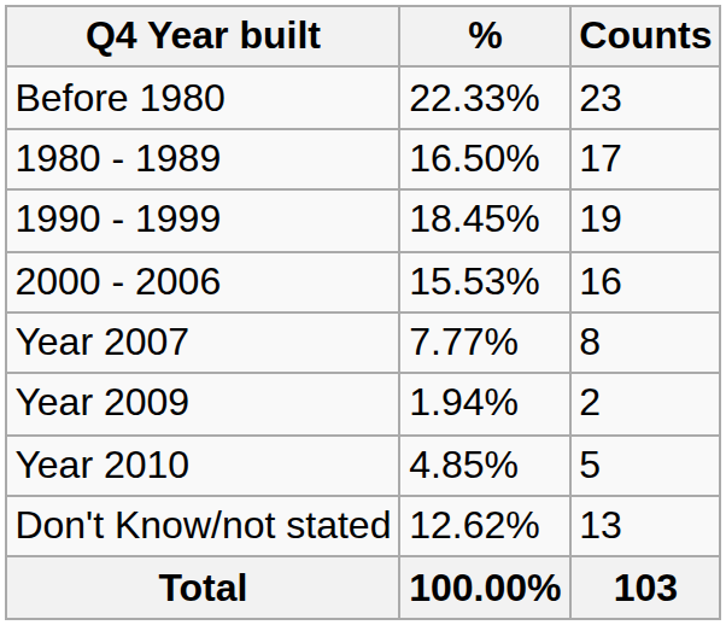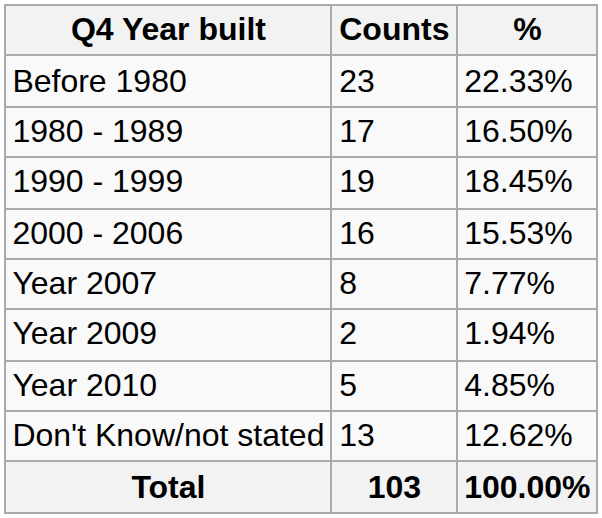 <table class="wikitable sortable">
 <tr>
 <th>Q4 Year built</th>
+<th>Counts</th>
 <th>%</th>
-<th>Counts</th>
 </tr>
 <tr>
 <td>Before 1980</td>
+<td>23</td>
 <td>22.33%</td>
-<td>23</td>
 </tr>
 <tr>
 <td>1980 - 1989</td>
+<td>17</td>
 <td>16.50%</td>
-<td>17</td>
 </tr>
 <tr>
 <td>1990 - 1999</td>
+<td>19</td>
 <td>18.45%</td>
-<td>19</td>
 </tr>
 <tr>
 <td>2000 - 2006</td>
+<td>16</td>
 <td>15.53%</td>
-<td>16</td>
 </tr>
 <tr>
 <td>Year 2007</td>
+<td>8</td>
 <td>7.77%</td>
-<td>8</td>
 </tr>
 <tr>
 <td>Year 2009</td>
+<td>2</td>
 <td>1.94%</td>
-<td>2</td>
 </tr>
 <tr>
 <td>Year 2010</td>
+<td>5</td>
 <td>4.85%</td>
-<td>5</td>
 </tr>
 <tr>
 <td>Don't Know/not stated</td>
+<td>13</td>
 <td>12.62%</td>
-<td>13</td>
 </tr>
 <tr>
 <th>Total</th>
+<th>103</th>
 <th>100.00%</th>
-<th>103</th>
 </tr>
 </table>
